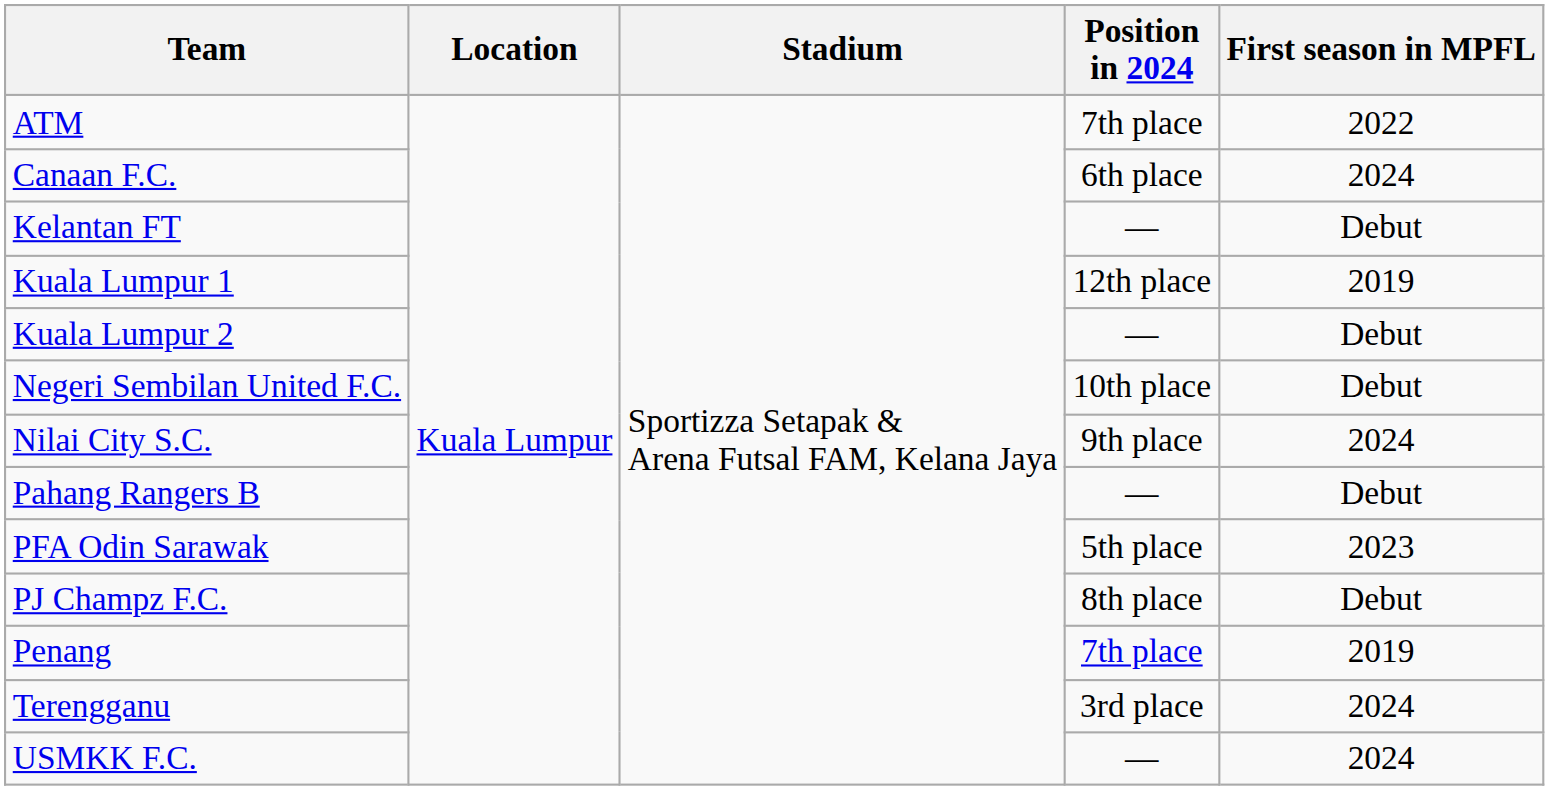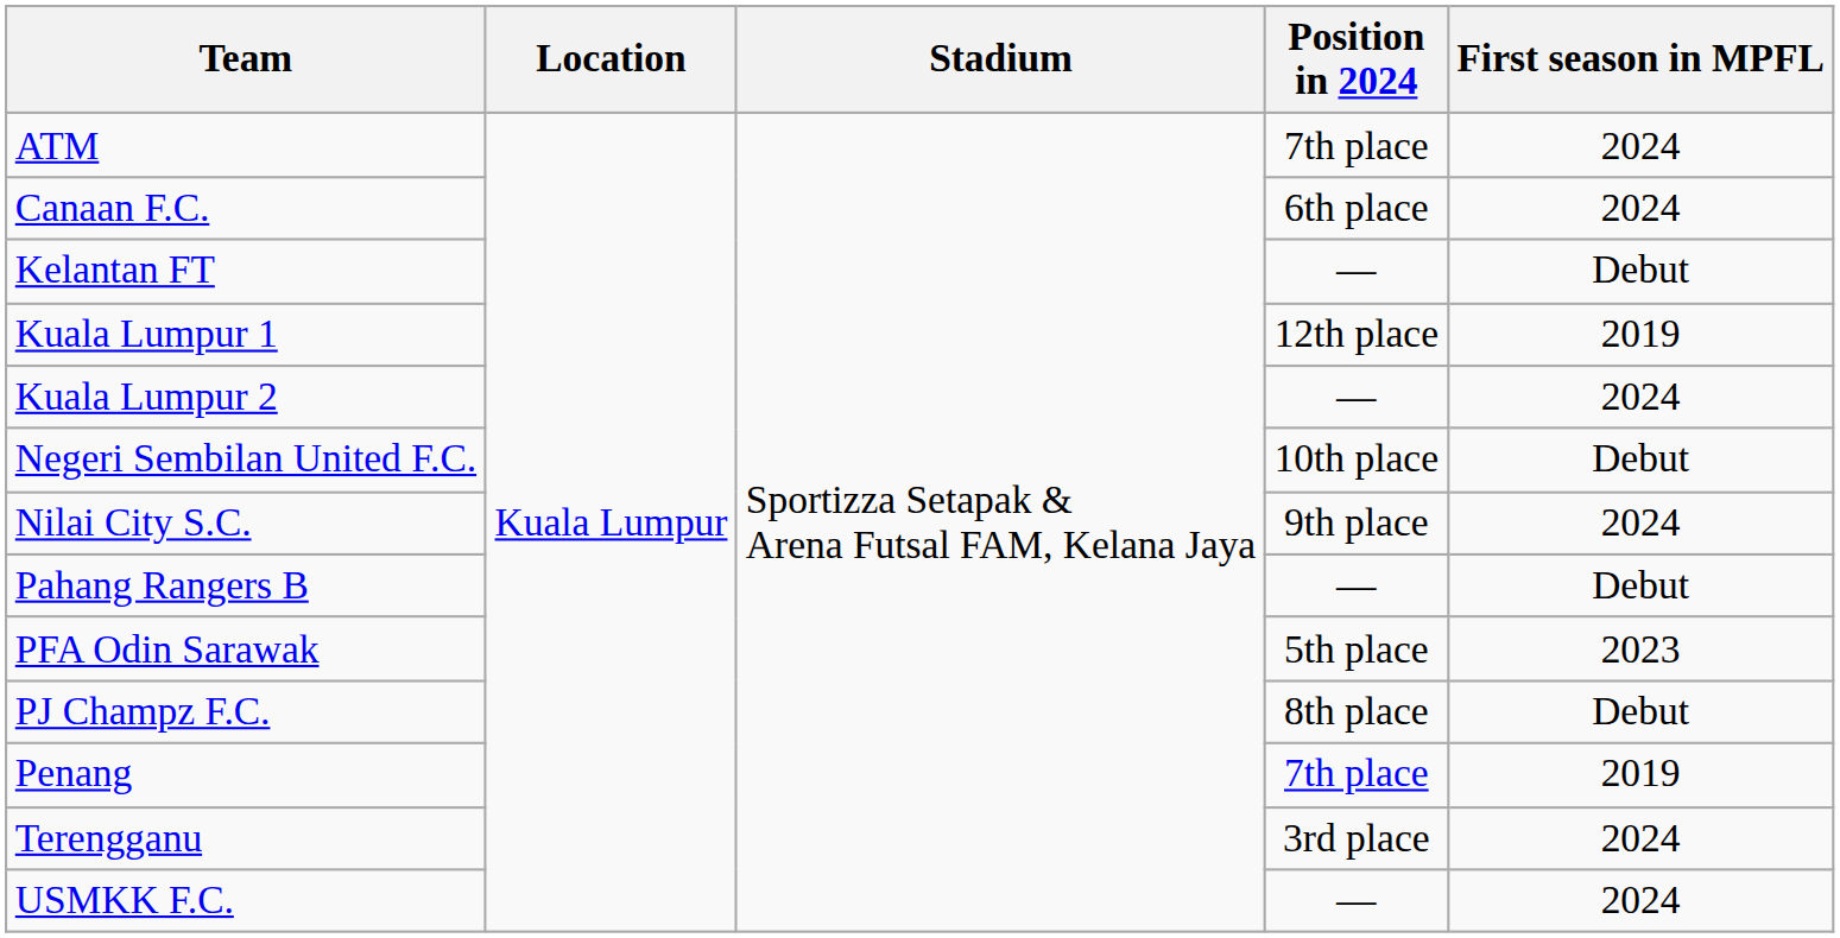 <table class="wikitable sortable">
 <tr>
 <th>Team</th>
 <th>Location</th>
 <th>Stadium</th>
 <th>Position<br>in <a href='#'>2024</a></th>
 <th>First season in MPFL</th>
 </tr>
 <tr>
 <td><a href='#'>ATM</a></td>
 <td rowspan="13"><a href='#'>Kuala Lumpur</a></td>
 <td rowspan="13">Sportizza Setapak & <br> Arena Futsal FAM, Kelana Jaya</td>
 <td align='center'>7th place</td>
-<td align='center'>2022</td>
+<td align='center'>2024</td>
 </tr>
 <tr>
 <td><a href='#'>Canaan F.C.</a></td>
 <td align='center'>6th place</td>
 <td align='center'>2024</td>
 </tr>
 <tr>
 <td><a href='#'>Kelantan FT</a></td>
 <td align='center'>—</td>
 <td align='center'>Debut</td>
 </tr>
 <tr>
 <td><a href='#'>Kuala Lumpur 1</a></td>
 <td align='center'>12th place</td>
 <td align='center'>2019</td>
 </tr>
 <tr>
 <td><a href='#'>Kuala Lumpur 2</a></td>
 <td align='center'>—</td>
-<td align='center'>Debut</td>
+<td align='center'>2024</td>
 </tr>
 <tr>
 <td><a href='#'>Negeri Sembilan United F.C.</a></td>
 <td align='center'>10th place</td>
 <td align='center'>Debut</td>
 </tr>
 <tr>
 <td><a href='#'>Nilai City S.C.</a></td>
 <td align='center'>9th place</td>
 <td align='center'>2024</td>
 </tr>
 <tr>
 <td><a href='#'>Pahang Rangers B</a></td>
 <td align='center'>—</td>
 <td align='center'>Debut</td>
 </tr>
 <tr>
 <td><a href='#'>PFA Odin Sarawak</a></td>
 <td align='center'>5th place</td>
 <td align='center'>2023</td>
 </tr>
 <tr>
 <td><a href='#'>PJ Champz F.C.</a></td>
 <td align='center'>8th place</td>
 <td align='center'>Debut</td>
 </tr>
 <tr>
 <td><a href='#'>Penang</a></td>
 <td align='center'><a href='#'>7th place</a></td>
 <td align='center'>2019</td>
 </tr>
 <tr>
 <td><a href='#'>Terengganu</a></td>
 <td align='center'>3rd place</td>
 <td align='center'>2024</td>
 </tr>
 <tr>
 <td><a href='#'>USMKK F.C.</a></td>
 <td align='center'>—</td>
 <td align='center'>2024</td>
 </tr>
 </table>
